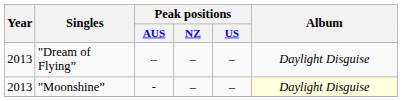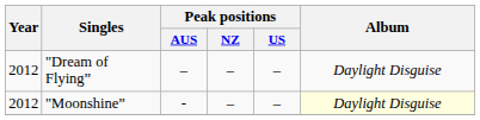 <table class="wikitable">
 <tr>
 <th align="center" rowspan="2" width="10">Year</th>
 <th align="center" rowspan="2" width="120">Singles</th>
 <th align="center" colspan="3" width="20">Peak positions</th>
 <th align="center" rowspan="2" width="180">Album</th>
 </tr>
 <tr>
 <th scope="col" style="width:3em;font-size:90%;"><a href='#'>AUS</a><br></th>
 <th scope="col" style="width:3em;font-size:90%;"><a href='#'>NZ</a><br></th>
 <th scope="col" style="width:3em;font-size:90%;"><a href='#'>US</a><br></th>
 </tr>
 <tr>
-<td style="text-align:center;" rowspan=1>2013</td>
+<td style="text-align:center;" rowspan=1>2012</td>
 <td>"Dream of Flying”</td>
 <td style="text-align:center;">–</td>
 <td style="text-align:center;">–</td>
 <td style="text-align:center;">–</td>
 <td style="text-align:center;"><em>Daylight Disguise</em></td>
 </tr>
 <tr>
-<td style="text-align:center;" rowspan=1>2013</td>
+<td style="text-align:center;" rowspan=1>2012</td>
 <td>"Moonshine”</td>
 <td style="text-align:center;">-</td>
 <td style="text-align:center;">–</td>
 <td style="text-align:center;">–</td>
 <td style="background: lightyellow; text-align:center;"><em>Daylight Disguise</em></td>
 </tr>
 <tr>
 </tr>
 </table>
